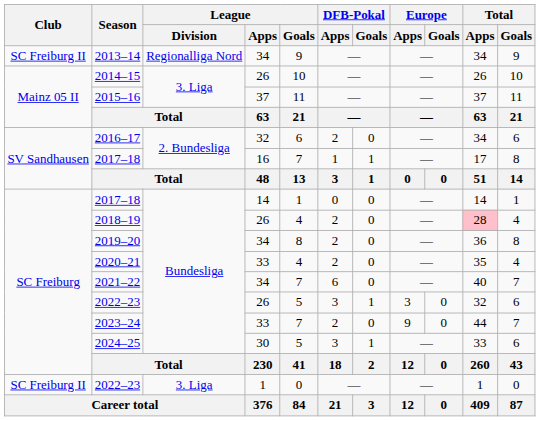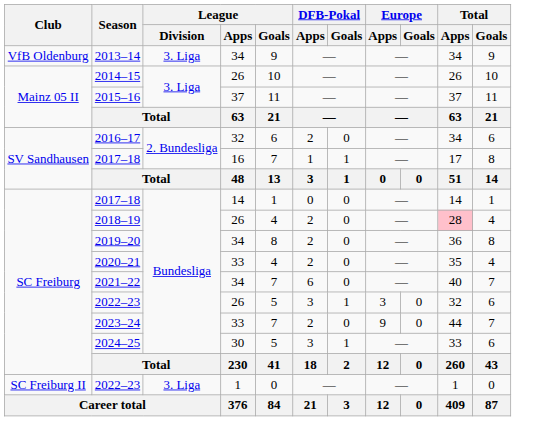 <table class="wikitable" style="text-align:center">
 <tr>
 <th rowspan="2">Club</th>
 <th rowspan="2">Season</th>
 <th colspan="3">League</th>
 <th colspan="2"><a href='#'>DFB-Pokal</a></th>
 <th colspan="2"><a href='#'>Europe</a></th>
 <th colspan="2">Total</th>
 </tr>
 <tr>
 <th>Division</th>
 <th>Apps</th>
 <th>Goals</th>
 <th>Apps</th>
 <th>Goals</th>
 <th>Apps</th>
 <th>Goals</th>
 <th>Apps</th>
 <th>Goals</th>
 </tr>
 <tr>
-<td><a href='#'>SC Freiburg II</a></td>
+<td><a href='#'>VfB Oldenburg</a></td>
 <td><a href='#'>2013–14</a></td>
-<td><a href='#'>Regionalliga Nord</a></td>
+<td><a href='#'>3. Liga</a></td>
 <td>34</td>
 <td>9</td>
 <td colspan="2">—</td>
 <td colspan="2">—</td>
 <td>34</td>
 <td>9</td>
 </tr>
 <tr>
 <td rowspan="3"><a href='#'>Mainz 05 II</a></td>
 <td><a href='#'>2014–15</a></td>
 <td rowspan="2"><a href='#'>3. Liga</a></td>
 <td>26</td>
 <td>10</td>
 <td colspan="2">—</td>
 <td colspan="2">—</td>
 <td>26</td>
 <td>10</td>
 </tr>
 <tr>
 <td><a href='#'>2015–16</a></td>
 <td>37</td>
 <td>11</td>
 <td colspan="2">—</td>
 <td colspan="2">—</td>
 <td>37</td>
 <td>11</td>
 </tr>
 <tr>
 <th colspan="2">Total</th>
 <th>63</th>
 <th>21</th>
 <th colspan="2">—</th>
 <th colspan="2">—</th>
 <th>63</th>
 <th>21</th>
 </tr>
 <tr>
 <td rowspan="3"><a href='#'>SV Sandhausen</a></td>
 <td><a href='#'>2016–17</a></td>
 <td rowspan="2"><a href='#'>2. Bundesliga</a></td>
 <td>32</td>
 <td>6</td>
 <td>2</td>
 <td>0</td>
 <td colspan="2">—</td>
 <td>34</td>
 <td>6</td>
 </tr>
 <tr>
 <td><a href='#'>2017–18</a></td>
 <td>16</td>
 <td>7</td>
 <td>1</td>
 <td>1</td>
 <td colspan="2">—</td>
 <td>17</td>
 <td>8</td>
 </tr>
 <tr>
 <th colspan="2">Total</th>
 <th>48</th>
 <th>13</th>
 <th>3</th>
 <th>1</th>
 <th>0</th>
 <th>0</th>
 <th>51</th>
 <th>14</th>
 </tr>
 <tr>
 <td rowspan="9"><a href='#'>SC Freiburg</a></td>
 <td><a href='#'>2017–18</a></td>
 <td rowspan="8"><a href='#'>Bundesliga</a></td>
 <td>14</td>
 <td>1</td>
 <td>0</td>
 <td>0</td>
 <td colspan="2">—</td>
 <td>14</td>
 <td>1</td>
 </tr>
 <tr>
 <td><a href='#'>2018–19</a></td>
 <td>26</td>
 <td>4</td>
 <td>2</td>
 <td>0</td>
 <td colspan="2">—</td>
 <td style="background: pink;">28</td>
 <td>4</td>
 </tr>
 <tr>
 <td><a href='#'>2019–20</a></td>
 <td>34</td>
 <td>8</td>
 <td>2</td>
 <td>0</td>
 <td colspan="2">—</td>
 <td>36</td>
 <td>8</td>
 </tr>
 <tr>
 <td><a href='#'>2020–21</a></td>
 <td>33</td>
 <td>4</td>
 <td>2</td>
 <td>0</td>
 <td colspan="2">—</td>
 <td>35</td>
 <td>4</td>
 </tr>
 <tr>
 <td><a href='#'>2021–22</a></td>
 <td>34</td>
 <td>7</td>
 <td>6</td>
 <td>0</td>
 <td colspan="2">—</td>
 <td>40</td>
 <td>7</td>
 </tr>
 <tr>
 <td><a href='#'>2022–23</a></td>
 <td>26</td>
 <td>5</td>
 <td>3</td>
 <td>1</td>
 <td>3</td>
 <td>0</td>
 <td>32</td>
 <td>6</td>
 </tr>
 <tr>
 <td><a href='#'>2023–24</a></td>
 <td>33</td>
 <td>7</td>
 <td>2</td>
 <td>0</td>
 <td>9</td>
 <td>0</td>
 <td>44</td>
 <td>7</td>
 </tr>
 <tr>
 <td><a href='#'>2024–25</a></td>
 <td>30</td>
 <td>5</td>
 <td>3</td>
 <td>1</td>
 <td colspan="2">—</td>
 <td>33</td>
 <td>6</td>
 </tr>
 <tr>
 <th colspan="2">Total</th>
 <th>230</th>
 <th>41</th>
 <th>18</th>
 <th>2</th>
 <th>12</th>
 <th>0</th>
 <th>260</th>
 <th>43</th>
 </tr>
 <tr>
 <td><a href='#'>SC Freiburg II</a></td>
 <td><a href='#'>2022–23</a></td>
 <td><a href='#'>3. Liga</a></td>
 <td>1</td>
 <td>0</td>
 <td colspan="2">—</td>
 <td colspan="2">—</td>
 <td>1</td>
 <td>0</td>
 </tr>
 <tr>
 <th colspan="3">Career total</th>
 <th>376</th>
 <th>84</th>
 <th>21</th>
 <th>3</th>
 <th>12</th>
 <th>0</th>
 <th>409</th>
 <th>87</th>
 </tr>
 </table>
